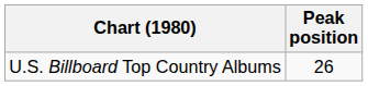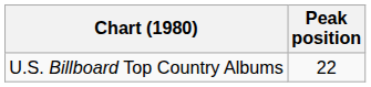 <table class="wikitable">
 <tr>
 <th>Chart (1980)</th>
 <th>Peak<br>position</th>
 </tr>
 <tr>
 <td>U.S. <em>Billboard</em> Top Country Albums</td>
-<td align="center">26</td>
+<td align="center">22</td>
 </tr>
 </table>
